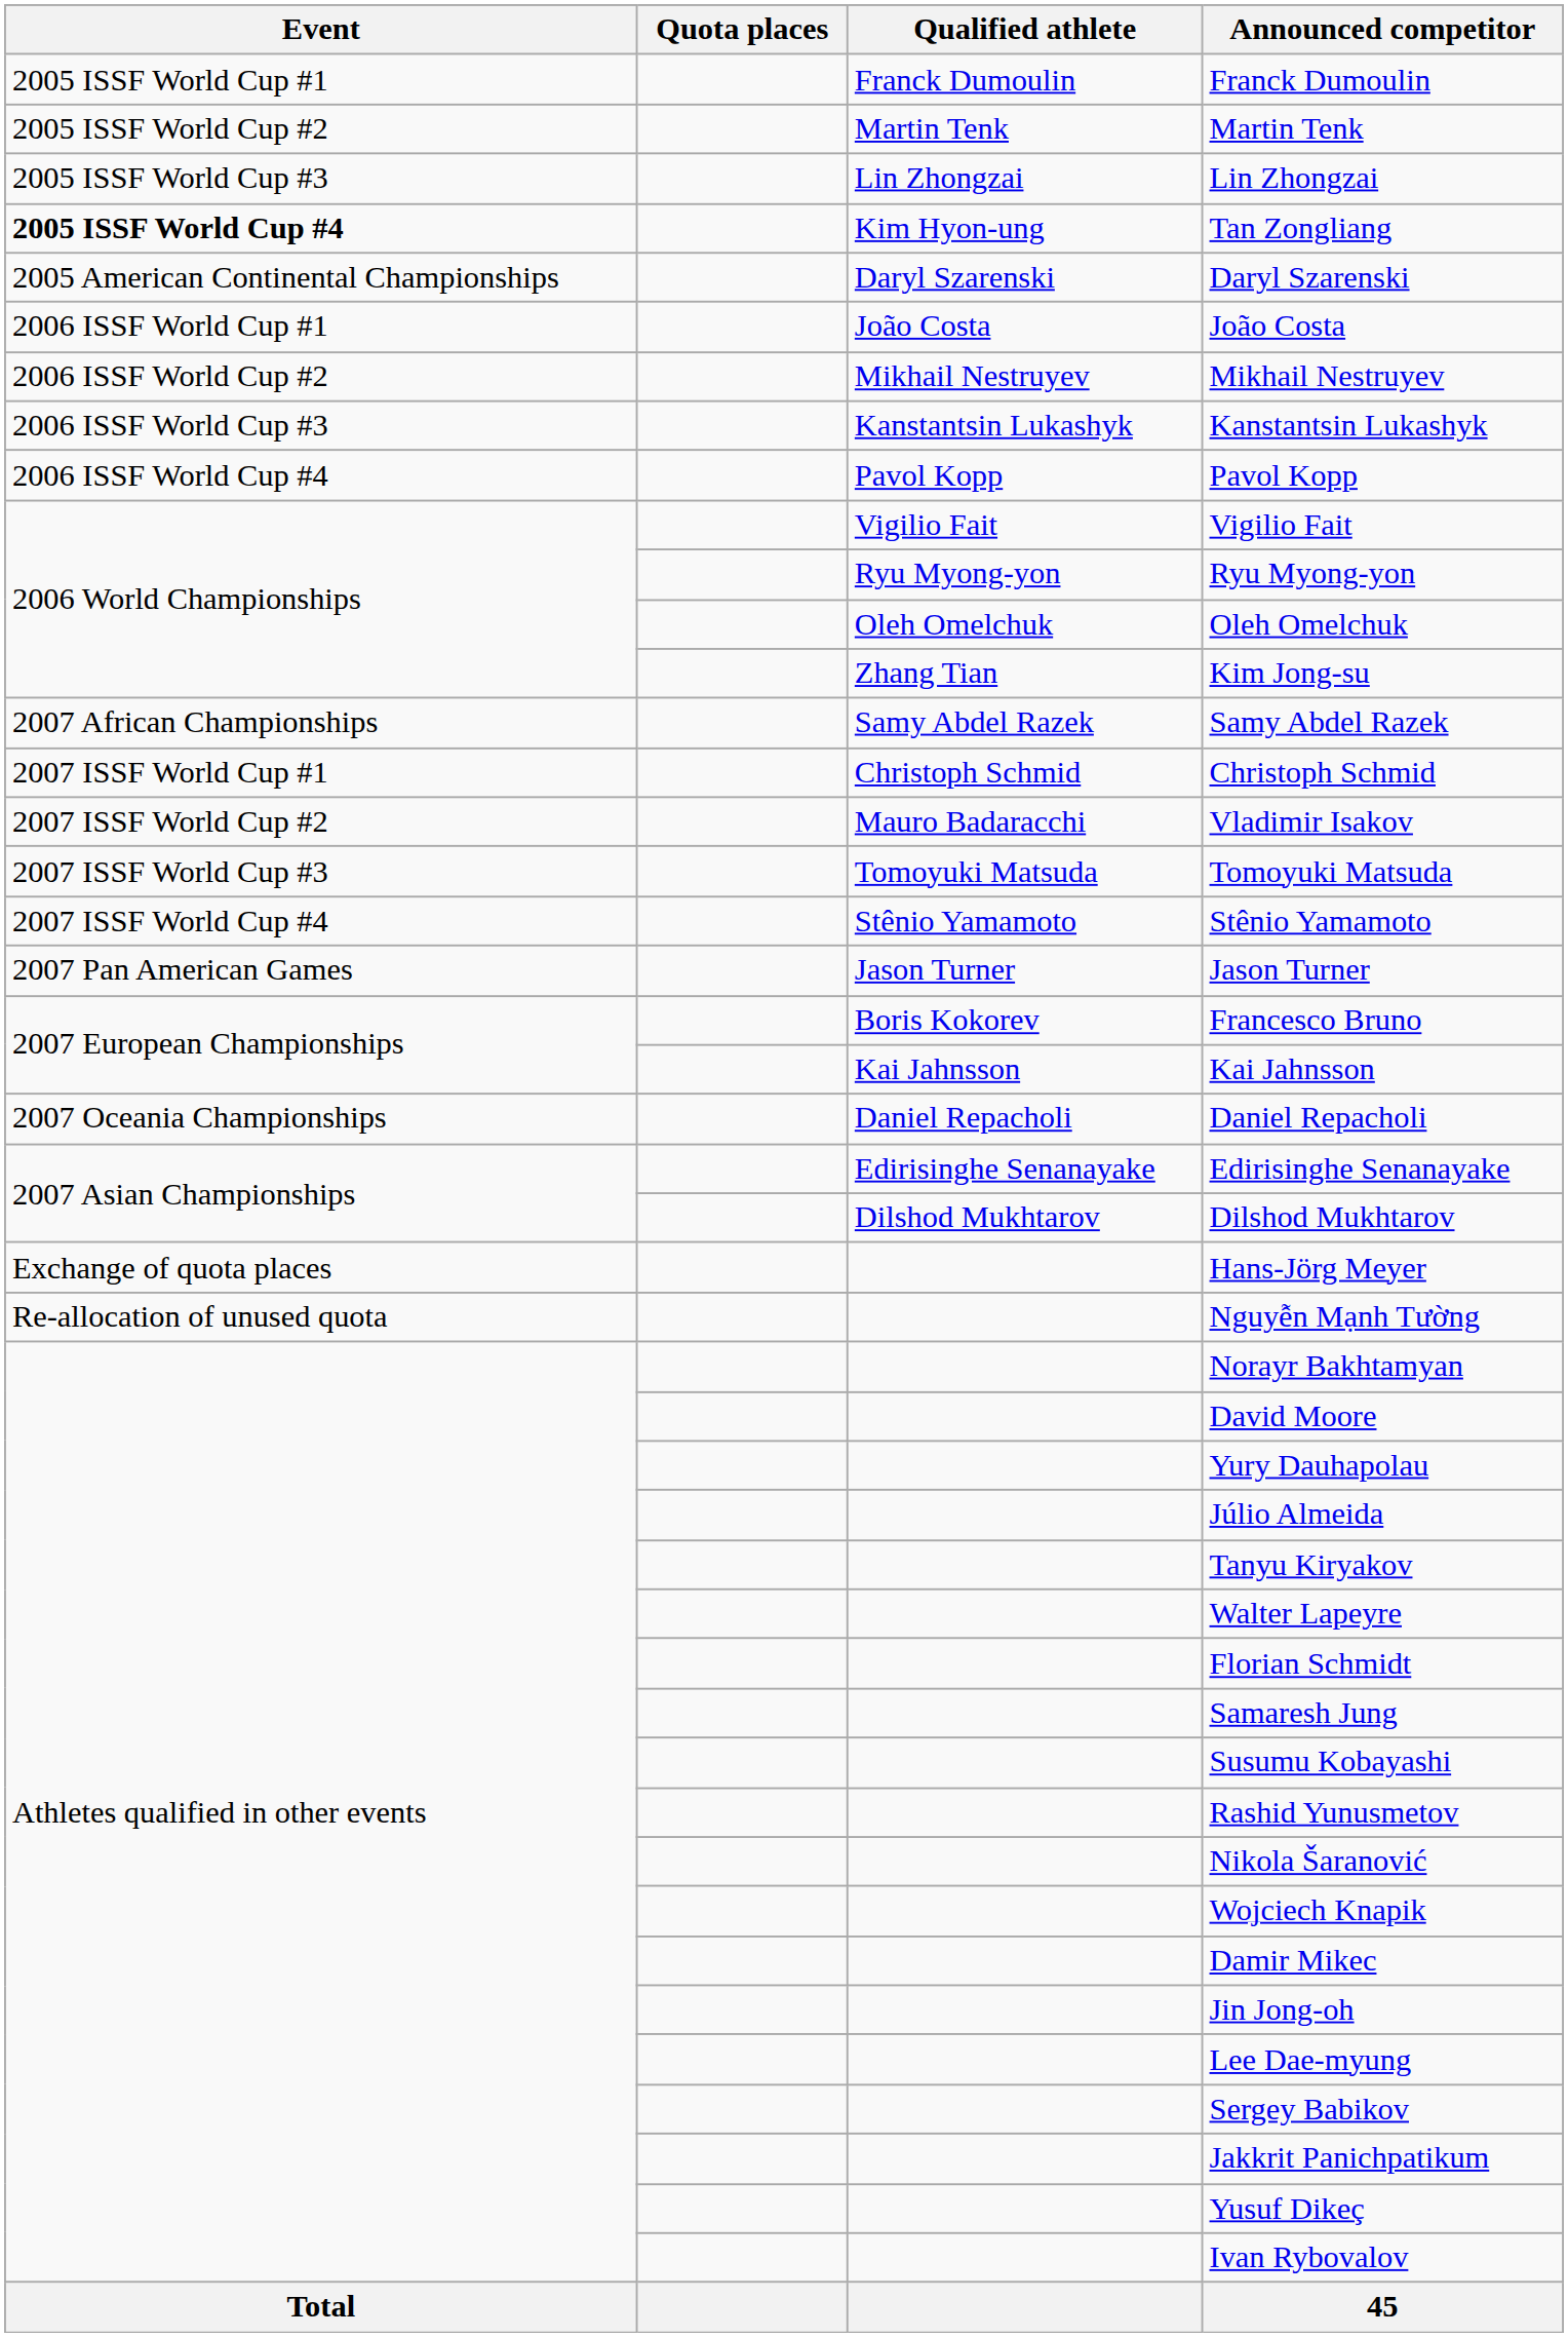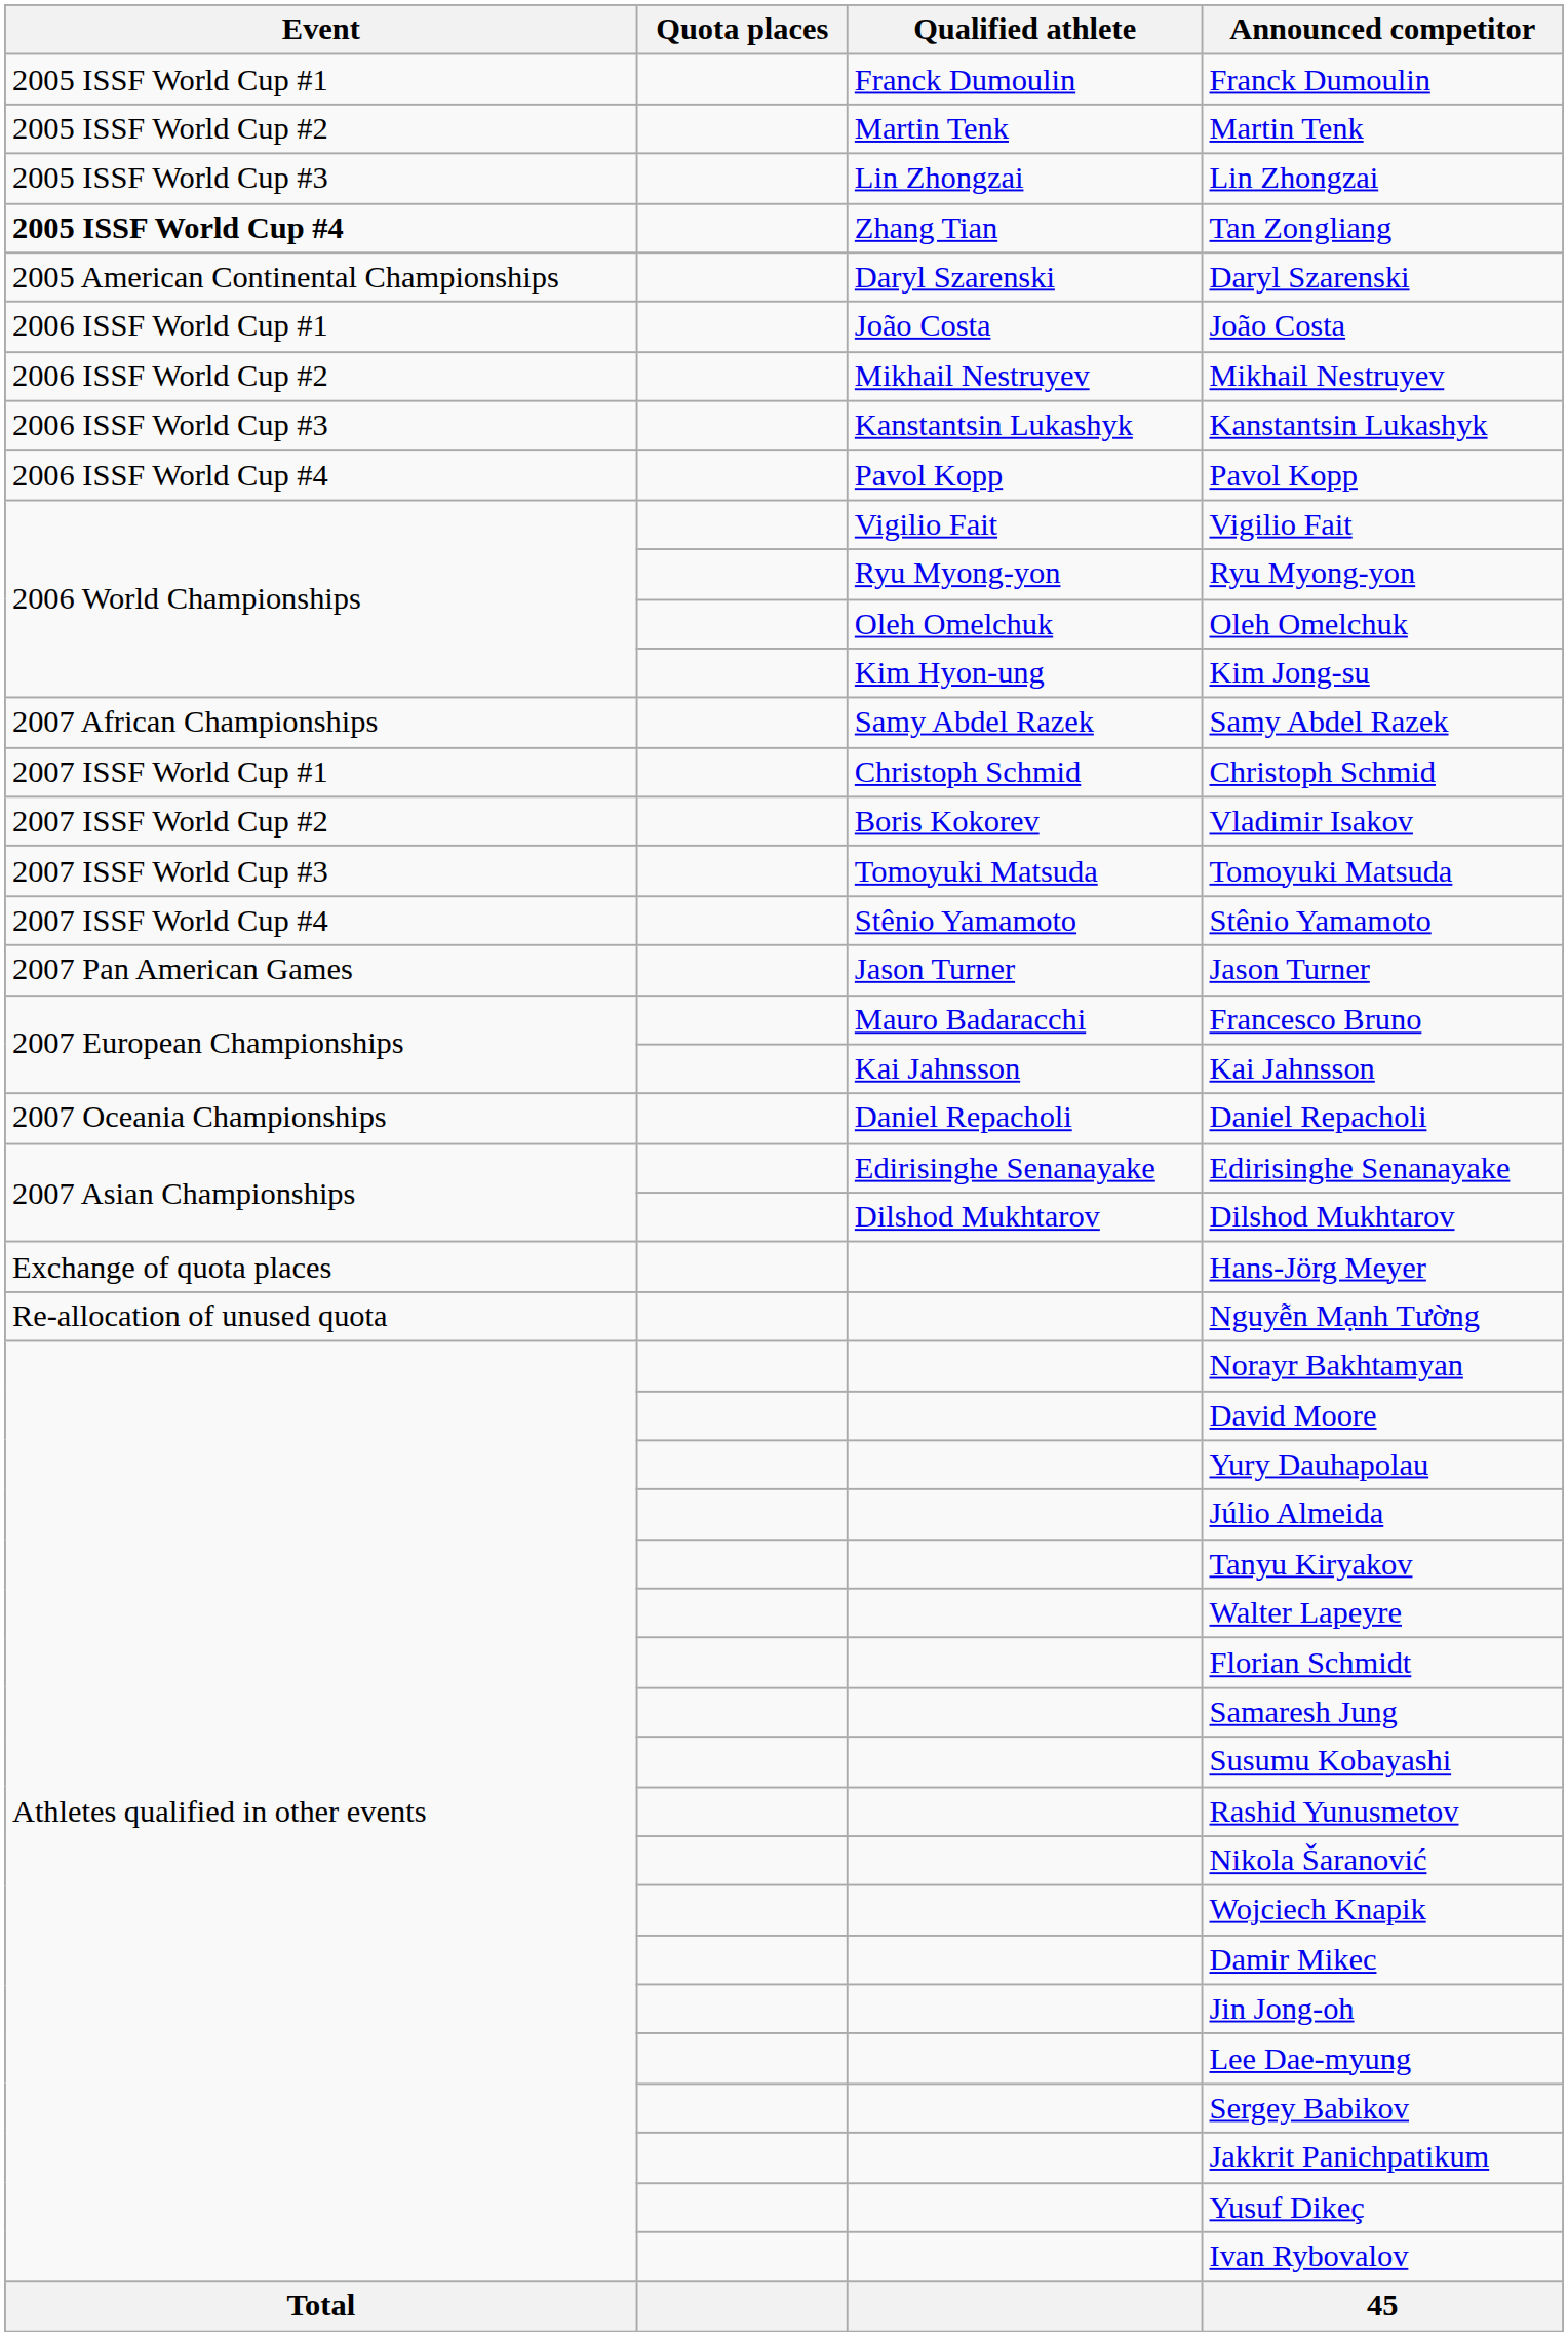 <table class=wikitable style="text-align:left" width=800>
 <tr>
 <th>Event</th>
 <th>Quota places</th>
 <th>Qualified athlete</th>
 <th>Announced competitor</th>
 </tr>
 <tr>
 <td>2005 ISSF World Cup #1</td>
 <td></td>
 <td><a href='#'>Franck Dumoulin</a></td>
 <td><a href='#'>Franck Dumoulin</a></td>
 </tr>
 <tr>
 <td>2005 ISSF World Cup #2</td>
 <td></td>
 <td><a href='#'>Martin Tenk</a></td>
 <td><a href='#'>Martin Tenk</a></td>
 </tr>
 <tr>
 <td>2005 ISSF World Cup #3</td>
 <td></td>
 <td><a href='#'>Lin Zhongzai</a></td>
 <td><a href='#'>Lin Zhongzai</a></td>
 </tr>
 <tr>
 <td><strong>2005 ISSF World Cup #4</strong></td>
 <td></td>
-<td><a href='#'>Kim Hyon-ung</a></td>
+<td><a href='#'>Zhang Tian</a></td>
 <td><a href='#'>Tan Zongliang</a></td>
 </tr>
 <tr>
 <td>2005 American Continental Championships</td>
 <td></td>
 <td><a href='#'>Daryl Szarenski</a></td>
 <td><a href='#'>Daryl Szarenski</a></td>
 </tr>
 <tr>
 <td>2006 ISSF World Cup #1</td>
 <td></td>
 <td><a href='#'>João Costa</a></td>
 <td><a href='#'>João Costa</a></td>
 </tr>
 <tr>
 <td>2006 ISSF World Cup #2</td>
 <td></td>
 <td><a href='#'>Mikhail Nestruyev</a></td>
 <td><a href='#'>Mikhail Nestruyev</a></td>
 </tr>
 <tr>
 <td>2006 ISSF World Cup #3</td>
 <td></td>
 <td><a href='#'>Kanstantsin Lukashyk</a></td>
 <td><a href='#'>Kanstantsin Lukashyk</a></td>
 </tr>
 <tr>
 <td>2006 ISSF World Cup #4</td>
 <td></td>
 <td><a href='#'>Pavol Kopp</a></td>
 <td><a href='#'>Pavol Kopp</a></td>
 </tr>
 <tr>
 <td rowspan="4">2006 World Championships</td>
 <td></td>
 <td><a href='#'>Vigilio Fait</a></td>
 <td><a href='#'>Vigilio Fait</a></td>
 </tr>
 <tr>
 <td></td>
 <td><a href='#'>Ryu Myong-yon</a></td>
 <td><a href='#'>Ryu Myong-yon</a></td>
 </tr>
 <tr>
 <td></td>
 <td><a href='#'>Oleh Omelchuk</a></td>
 <td><a href='#'>Oleh Omelchuk</a></td>
 </tr>
 <tr>
 <td></td>
-<td><a href='#'>Zhang Tian</a></td>
+<td><a href='#'>Kim Hyon-ung</a></td>
 <td><a href='#'>Kim Jong-su</a></td>
 </tr>
 <tr>
 <td>2007 African Championships</td>
 <td></td>
 <td><a href='#'>Samy Abdel Razek</a></td>
 <td><a href='#'>Samy Abdel Razek</a></td>
 </tr>
 <tr>
 <td>2007 ISSF World Cup #1</td>
 <td></td>
 <td><a href='#'>Christoph Schmid</a></td>
 <td><a href='#'>Christoph Schmid</a></td>
 </tr>
 <tr>
 <td>2007 ISSF World Cup #2</td>
 <td></td>
-<td><a href='#'>Mauro Badaracchi</a></td>
+<td><a href='#'>Boris Kokorev</a></td>
 <td><a href='#'>Vladimir Isakov</a></td>
 </tr>
 <tr>
 <td>2007 ISSF World Cup #3</td>
 <td></td>
 <td><a href='#'>Tomoyuki Matsuda</a></td>
 <td><a href='#'>Tomoyuki Matsuda</a></td>
 </tr>
 <tr>
 <td>2007 ISSF World Cup #4</td>
 <td></td>
 <td><a href='#'>Stênio Yamamoto</a></td>
 <td><a href='#'>Stênio Yamamoto</a></td>
 </tr>
 <tr>
 <td>2007 Pan American Games</td>
 <td></td>
 <td><a href='#'>Jason Turner</a></td>
 <td><a href='#'>Jason Turner</a></td>
 </tr>
 <tr>
 <td rowspan="2">2007 European Championships</td>
 <td></td>
-<td><a href='#'>Boris Kokorev</a></td>
+<td><a href='#'>Mauro Badaracchi</a></td>
 <td><a href='#'>Francesco Bruno</a></td>
 </tr>
 <tr>
 <td></td>
 <td><a href='#'>Kai Jahnsson</a></td>
 <td><a href='#'>Kai Jahnsson</a></td>
 </tr>
 <tr>
 <td>2007 Oceania Championships</td>
 <td></td>
 <td><a href='#'>Daniel Repacholi</a></td>
 <td><a href='#'>Daniel Repacholi</a></td>
 </tr>
 <tr>
 <td rowspan="2">2007 Asian Championships</td>
 <td></td>
 <td><a href='#'>Edirisinghe Senanayake</a></td>
 <td><a href='#'>Edirisinghe Senanayake</a></td>
 </tr>
 <tr>
 <td></td>
 <td><a href='#'>Dilshod Mukhtarov</a></td>
 <td><a href='#'>Dilshod Mukhtarov</a></td>
 </tr>
 <tr>
 <td>Exchange of quota places</td>
 <td></td>
 <td></td>
 <td><a href='#'>Hans-Jörg Meyer</a></td>
 </tr>
 <tr>
 <td>Re-allocation of unused quota</td>
 <td></td>
 <td></td>
 <td><a href='#'>Nguyễn Mạnh Tường</a></td>
 </tr>
 <tr>
 <td rowspan="19">Athletes qualified in other events</td>
 <td></td>
 <td></td>
 <td><a href='#'>Norayr Bakhtamyan</a></td>
 </tr>
 <tr>
 <td></td>
 <td></td>
 <td><a href='#'>David Moore</a></td>
 </tr>
 <tr>
 <td></td>
 <td></td>
 <td><a href='#'>Yury Dauhapolau</a></td>
 </tr>
 <tr>
 <td></td>
 <td></td>
 <td><a href='#'>Júlio Almeida</a></td>
 </tr>
 <tr>
 <td></td>
 <td></td>
 <td><a href='#'>Tanyu Kiryakov</a></td>
 </tr>
 <tr>
 <td></td>
 <td></td>
 <td><a href='#'>Walter Lapeyre</a></td>
 </tr>
 <tr>
 <td></td>
 <td></td>
 <td><a href='#'>Florian Schmidt</a></td>
 </tr>
 <tr>
 <td></td>
 <td></td>
 <td><a href='#'>Samaresh Jung</a></td>
 </tr>
 <tr>
 <td></td>
 <td></td>
 <td><a href='#'>Susumu Kobayashi</a></td>
 </tr>
 <tr>
 <td></td>
 <td></td>
 <td><a href='#'>Rashid Yunusmetov</a></td>
 </tr>
 <tr>
 <td></td>
 <td></td>
 <td><a href='#'>Nikola Šaranović</a></td>
 </tr>
 <tr>
 <td></td>
 <td></td>
 <td><a href='#'>Wojciech Knapik</a></td>
 </tr>
 <tr>
 <td></td>
 <td></td>
 <td><a href='#'>Damir Mikec</a></td>
 </tr>
 <tr>
 <td></td>
 <td></td>
 <td><a href='#'>Jin Jong-oh</a></td>
 </tr>
 <tr>
 <td></td>
 <td></td>
 <td><a href='#'>Lee Dae-myung</a></td>
 </tr>
 <tr>
 <td></td>
 <td></td>
 <td><a href='#'>Sergey Babikov</a></td>
 </tr>
 <tr>
 <td></td>
 <td></td>
 <td><a href='#'>Jakkrit Panichpatikum</a></td>
 </tr>
 <tr>
 <td></td>
 <td></td>
 <td><a href='#'>Yusuf Dikeç</a></td>
 </tr>
 <tr>
 <td></td>
 <td></td>
 <td><a href='#'>Ivan Rybovalov</a></td>
 </tr>
 <tr>
 <th>Total</th>
 <th></th>
 <th></th>
 <th>45</th>
 </tr>
 </table>
